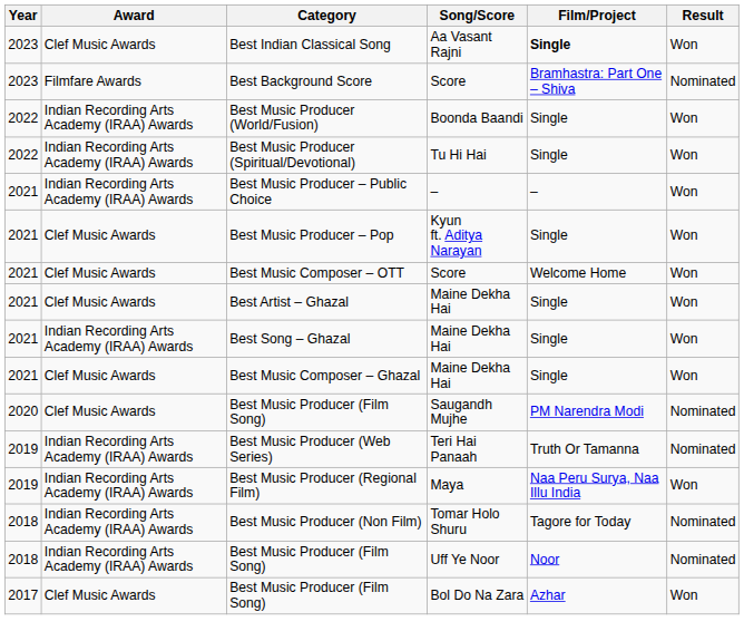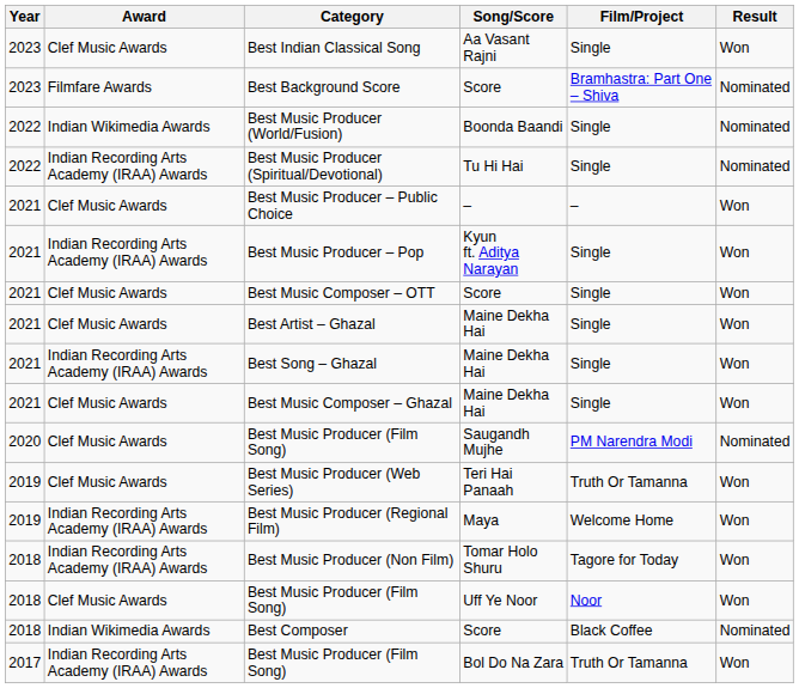 <table class="wikitable">
 <tr>
 <th>Year</th>
 <th>Award</th>
 <th>Category</th>
 <th>Song/Score</th>
 <th>Film/Project</th>
 <th>Result</th>
 </tr>
 <tr>
 <td>2023</td>
 <td>Clef Music Awards</td>
 <td>Best Indian Classical Song</td>
 <td>Aa Vasant Rajni</td>
-<td><strong>Single</strong></td>
+<td>Single</td>
 <td>Won</td>
 </tr>
 <tr>
 <td>2023</td>
 <td>Filmfare Awards</td>
 <td>Best Background Score</td>
 <td>Score</td>
 <td><a href='#'>Bramhastra: Part One – Shiva</a></td>
 <td>Nominated</td>
 </tr>
 <tr>
 <td>2022</td>
-<td>Indian Recording Arts Academy (IRAA) Awards</td>
+<td>Indian Wikimedia Awards</td>
 <td>Best Music Producer (World/Fusion)</td>
 <td>Boonda Baandi</td>
 <td>Single</td>
-<td>Won</td>
+<td>Nominated</td>
 </tr>
 <tr>
 <td>2022</td>
 <td>Indian Recording Arts Academy (IRAA) Awards</td>
 <td>Best Music Producer (Spiritual/Devotional)</td>
 <td>Tu Hi Hai</td>
 <td>Single</td>
-<td>Won</td>
+<td>Nominated</td>
 </tr>
 <tr>
 <td>2021</td>
-<td>Indian Recording Arts Academy (IRAA) Awards</td>
+<td>Clef Music Awards</td>
 <td>Best Music Producer – Public Choice</td>
 <td>–</td>
 <td>–</td>
 <td>Won</td>
 </tr>
 <tr>
 <td>2021</td>
-<td>Clef Music Awards</td>
+<td>Indian Recording Arts Academy (IRAA) Awards</td>
 <td>Best Music Producer – Pop</td>
 <td>Kyun<br>ft. <a href='#'>Aditya Narayan</a></td>
 <td>Single</td>
 <td>Won</td>
 </tr>
 <tr>
 <td>2021</td>
 <td>Clef Music Awards</td>
 <td>Best Music Composer – OTT</td>
 <td>Score</td>
-<td>Welcome Home</td>
+<td>Single</td>
 <td>Won</td>
 </tr>
 <tr>
 <td>2021</td>
 <td>Clef Music Awards</td>
 <td>Best Artist – Ghazal</td>
 <td>Maine Dekha Hai</td>
 <td>Single</td>
 <td>Won</td>
 </tr>
 <tr>
 <td>2021</td>
 <td>Indian Recording Arts Academy (IRAA) Awards</td>
 <td>Best Song – Ghazal</td>
 <td>Maine Dekha Hai</td>
 <td>Single</td>
 <td>Won</td>
 </tr>
 <tr>
 <td>2021</td>
 <td>Clef Music Awards</td>
 <td>Best Music Composer – Ghazal</td>
 <td>Maine Dekha Hai</td>
 <td>Single</td>
 <td>Won</td>
 </tr>
 <tr>
 <td>2020</td>
 <td>Clef Music Awards</td>
 <td>Best Music Producer (Film Song)</td>
 <td>Saugandh Mujhe</td>
 <td><a href='#'>PM Narendra Modi</a></td>
 <td>Nominated</td>
 </tr>
 <tr>
 <td>2019</td>
-<td>Indian Recording Arts Academy (IRAA) Awards</td>
+<td>Clef Music Awards</td>
 <td>Best Music Producer (Web Series)</td>
 <td>Teri Hai Panaah</td>
 <td>Truth Or Tamanna</td>
-<td>Nominated</td>
+<td>Won</td>
 </tr>
 <tr>
 <td>2019</td>
 <td>Indian Recording Arts Academy (IRAA) Awards</td>
 <td>Best Music Producer (Regional Film)</td>
 <td>Maya</td>
-<td><a href='#'>Naa Peru Surya, Naa Illu India</a></td>
+<td>Welcome Home</td>
 <td>Won</td>
 </tr>
 <tr>
 <td>2018</td>
 <td>Indian Recording Arts Academy (IRAA) Awards</td>
 <td>Best Music Producer (Non Film)</td>
 <td>Tomar Holo Shuru</td>
 <td>Tagore for Today</td>
-<td>Nominated</td>
+<td>Won</td>
 </tr>
 <tr>
 <td>2018</td>
-<td>Indian Recording Arts Academy (IRAA) Awards</td>
+<td>Clef Music Awards</td>
 <td>Best Music Producer (Film Song)</td>
 <td>Uff Ye Noor</td>
 <td><a href='#'>Noor</a></td>
+<td>Won</td>
+</tr>
+<tr>
+<td>2018</td>
+<td>Indian Wikimedia Awards</td>
+<td>Best Composer</td>
+<td>Score</td>
+<td>Black Coffee</td>
 <td>Nominated</td>
 </tr>
 <tr>
 <td>2017</td>
-<td>Clef Music Awards</td>
+<td>Indian Recording Arts Academy (IRAA) Awards</td>
 <td>Best Music Producer (Film Song)</td>
 <td>Bol Do Na Zara</td>
-<td><a href='#'>Azhar</a></td>
+<td>Truth Or Tamanna</td>
 <td>Won</td>
 </tr>
 </table>
